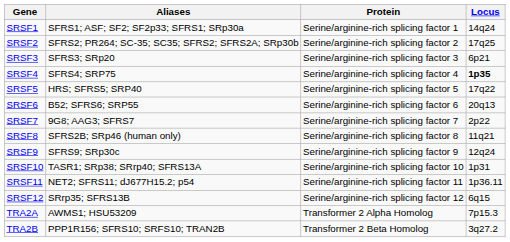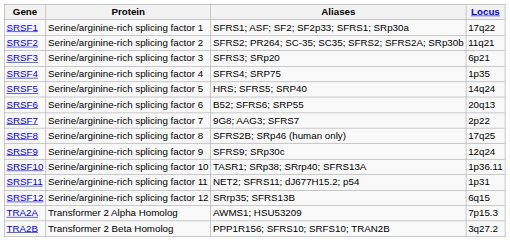 <table class="wikitable">
 <tr>
 <th>Gene</th>
+<th>Protein</th>
 <th>Aliases</th>
-<th>Protein</th>
 <th><a href='#'>Locus</a></th>
 </tr>
 <tr>
 <td><a href='#'>SRSF1</a></td>
+<td>Serine/arginine-rich splicing factor 1</td>
 <td>SFRS1; ASF; SF2; SF2p33; SFRS1; SRp30a</td>
-<td>Serine/arginine-rich splicing factor 1</td>
-<td>14q24</td>
+<td>17q22</td>
 </tr>
 <tr>
 <td><a href='#'>SRSF2</a></td>
+<td>Serine/arginine-rich splicing factor 2</td>
 <td>SFRS2; PR264; SC-35; SC35; SFRS2; SFRS2A; SRp30b</td>
-<td>Serine/arginine-rich splicing factor 2</td>
-<td>17q25</td>
+<td>11q21</td>
 </tr>
 <tr>
 <td><a href='#'>SRSF3</a></td>
+<td>Serine/arginine-rich splicing factor 3</td>
 <td>SFRS3; SRp20</td>
-<td>Serine/arginine-rich splicing factor 3</td>
 <td>6p21</td>
 </tr>
 <tr>
 <td><a href='#'>SRSF4</a></td>
+<td>Serine/arginine-rich splicing factor 4</td>
 <td>SFRS4; SRP75</td>
-<td>Serine/arginine-rich splicing factor 4</td>
-<td><strong>1p35</strong></td>
+<td>1p35</td>
 </tr>
 <tr>
 <td><a href='#'>SRSF5</a></td>
+<td>Serine/arginine-rich splicing factor 5</td>
 <td>HRS; SFRS5; SRP40</td>
-<td>Serine/arginine-rich splicing factor 5</td>
-<td>17q22</td>
+<td>14q24</td>
 </tr>
 <tr>
 <td><a href='#'>SRSF6</a></td>
+<td>Serine/arginine-rich splicing factor 6</td>
 <td>B52; SFRS6; SRP55</td>
-<td>Serine/arginine-rich splicing factor 6</td>
 <td>20q13</td>
 </tr>
 <tr>
 <td><a href='#'>SRSF7</a></td>
+<td>Serine/arginine-rich splicing factor 7</td>
 <td>9G8; AAG3; SFRS7</td>
-<td>Serine/arginine-rich splicing factor 7</td>
 <td>2p22</td>
 </tr>
 <tr>
 <td><a href='#'>SRSF8</a></td>
+<td>Serine/arginine-rich splicing factor 8</td>
 <td>SFRS2B; SRp46 (human only)</td>
-<td>Serine/arginine-rich splicing factor 8</td>
-<td>11q21</td>
+<td>17q25</td>
 </tr>
 <tr>
 <td><a href='#'>SRSF9</a></td>
+<td>Serine/arginine-rich splicing factor 9</td>
 <td>SFRS9; SRp30c</td>
-<td>Serine/arginine-rich splicing factor 9</td>
 <td>12q24</td>
 </tr>
 <tr>
 <td><a href='#'>SRSF10</a></td>
+<td>Serine/arginine-rich splicing factor 10</td>
 <td>TASR1; SRp38; SRrp40; SFRS13A</td>
-<td>Serine/arginine-rich splicing factor 10</td>
+<td>1p36.11</td>
+</tr>
+<tr>
+<td><a href='#'>SRSF11</a></td>
+<td>Serine/arginine-rich splicing factor 11</td>
+<td>NET2; SFRS11; dJ677H15.2; p54</td>
 <td>1p31</td>
 </tr>
 <tr>
-<td><a href='#'>SRSF11</a></td>
-<td>NET2; SFRS11; dJ677H15.2; p54</td>
-<td>Serine/arginine-rich splicing factor 11</td>
-<td>1p36.11</td>
-</tr>
-<tr>
 <td><a href='#'>SRSF12</a></td>
+<td>Serine/arginine-rich splicing factor 12</td>
 <td>SRrp35; SFRS13B</td>
-<td>Serine/arginine-rich splicing factor 12</td>
 <td>6q15</td>
 </tr>
 <tr>
 <td><a href='#'>TRA2A</a></td>
+<td>Transformer 2 Alpha Homolog</td>
 <td>AWMS1; HSU53209</td>
-<td>Transformer 2 Alpha Homolog</td>
 <td>7p15.3</td>
 </tr>
 <tr>
 <td><a href='#'>TRA2B</a></td>
+<td>Transformer 2 Beta Homolog</td>
 <td>PPP1R156; SFRS10; SRFS10; TRAN2B</td>
-<td>Transformer 2 Beta Homolog</td>
 <td>3q27.2</td>
 </tr>
 </table>
